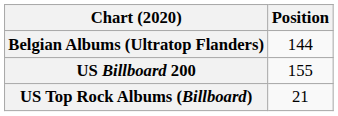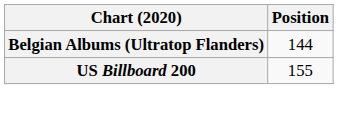 <table class="wikitable sortable plainrowheaders" style="text-align:center">
 <tr>
 <th scope="col">Chart (2020)</th>
 <th scope="col">Position</th>
 </tr>
 <tr>
 <th scope="row">Belgian Albums (Ultratop Flanders)</th>
 <td>144</td>
 </tr>
 <tr>
 <th scope="row">US <em>Billboard</em> 200</th>
 <td>155</td>
 </tr>
-<tr>
-<th scope="row">US Top Rock Albums (<em>Billboard</em>)</th>
-<td>21</td>
-</tr>
 </table>
